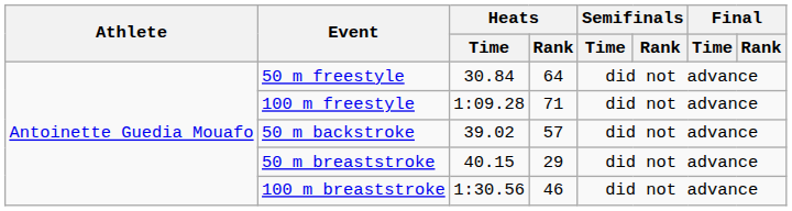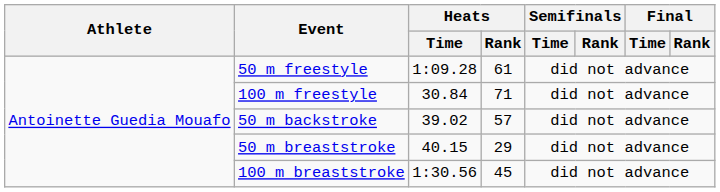 <table class=wikitable style="font-size:90%">
 <tr>
 <th rowspan="2">Athlete</th>
 <th rowspan="2">Event</th>
 <th colspan="2">Heats</th>
 <th colspan="2">Semifinals</th>
 <th colspan="2">Final</th>
 </tr>
 <tr>
 <th>Time</th>
 <th>Rank</th>
 <th>Time</th>
 <th>Rank</th>
 <th>Time</th>
 <th>Rank</th>
 </tr>
 <tr>
 <td rowspan="5"><a href='#'>Antoinette Guedia Mouafo</a></td>
 <td><a href='#'>50 m freestyle</a></td>
-<td align=center>30.84</td>
-<td align=center>64</td>
+<td align=center>1:09.28</td>
+<td align=center>61</td>
 <td align=center colspan=4>did not advance</td>
 </tr>
 <tr>
 <td><a href='#'>100 m freestyle</a></td>
-<td align=center>1:09.28</td>
+<td align=center>30.84</td>
 <td align=center>71</td>
 <td align=center colspan=4>did not advance</td>
 </tr>
 <tr>
 <td><a href='#'>50 m backstroke</a></td>
 <td align=center>39.02</td>
 <td align=center>57</td>
 <td align=center colspan=4>did not advance</td>
 </tr>
 <tr>
 <td><a href='#'>50 m breaststroke</a></td>
 <td align=center>40.15</td>
 <td align=center>29</td>
 <td align=center colspan=4>did not advance</td>
 </tr>
 <tr>
 <td><a href='#'>100 m breaststroke</a></td>
 <td align=center>1:30.56</td>
-<td align=center>46</td>
+<td align=center>45</td>
 <td align=center colspan=4>did not advance</td>
 </tr>
 </table>
